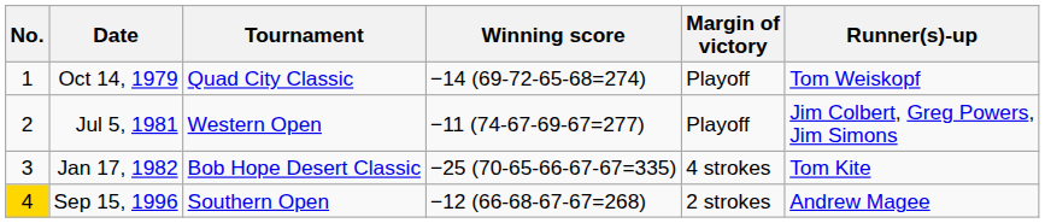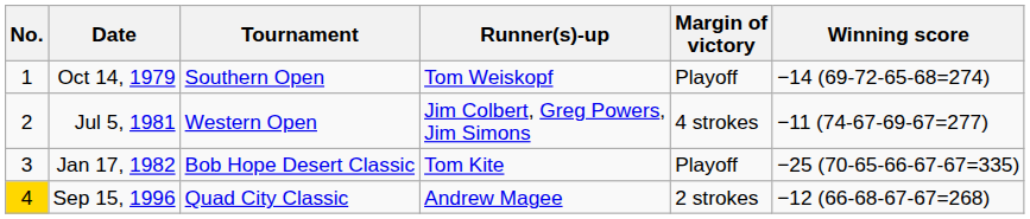 <table class="wikitable" style="font-size:95%;">
 <tr>
 <th>No.</th>
 <th>Date</th>
 <th>Tournament</th>
+<th>Runner(s)-up</th>
+<th>Margin of<br>victory</th>
 <th>Winning score</th>
-<th>Margin of<br>victory</th>
-<th>Runner(s)-up</th>
 </tr>
 <tr>
 <td align=center>1</td>
 <td align=right>Oct 14, <a href='#'>1979</a></td>
-<td><a href='#'>Quad City Classic</a></td>
+<td><a href='#'>Southern Open</a></td>
+<td> <a href='#'>Tom Weiskopf</a></td>
+<td>Playoff</td>
 <td>−14 (69-72-65-68=274)</td>
-<td>Playoff</td>
-<td> <a href='#'>Tom Weiskopf</a></td>
 </tr>
 <tr>
 <td align=center>2</td>
 <td align=right>Jul 5, <a href='#'>1981</a></td>
 <td><a href='#'>Western Open</a></td>
+<td> <a href='#'>Jim Colbert</a>,  <a href='#'>Greg Powers</a>,<br> <a href='#'>Jim Simons</a></td>
+<td>4 strokes</td>
 <td>−11 (74-67-69-67=277)</td>
-<td>Playoff</td>
-<td> <a href='#'>Jim Colbert</a>,  <a href='#'>Greg Powers</a>,<br> <a href='#'>Jim Simons</a></td>
 </tr>
 <tr>
 <td align=center>3</td>
 <td align=right>Jan 17, <a href='#'>1982</a></td>
 <td><a href='#'>Bob Hope Desert Classic</a></td>
+<td> <a href='#'>Tom Kite</a></td>
+<td>Playoff</td>
 <td>−25 (70-65-66-67-67=335)</td>
-<td>4 strokes</td>
-<td> <a href='#'>Tom Kite</a></td>
 </tr>
 <tr>
 <td align=center style="background: gold;">4</td>
 <td align=right>Sep 15, <a href='#'>1996</a></td>
-<td><a href='#'>Southern Open</a></td>
+<td><a href='#'>Quad City Classic</a></td>
+<td> <a href='#'>Andrew Magee</a></td>
+<td>2 strokes</td>
 <td>−12 (66-68-67-67=268)</td>
-<td>2 strokes</td>
-<td> <a href='#'>Andrew Magee</a></td>
 </tr>
 </table>
